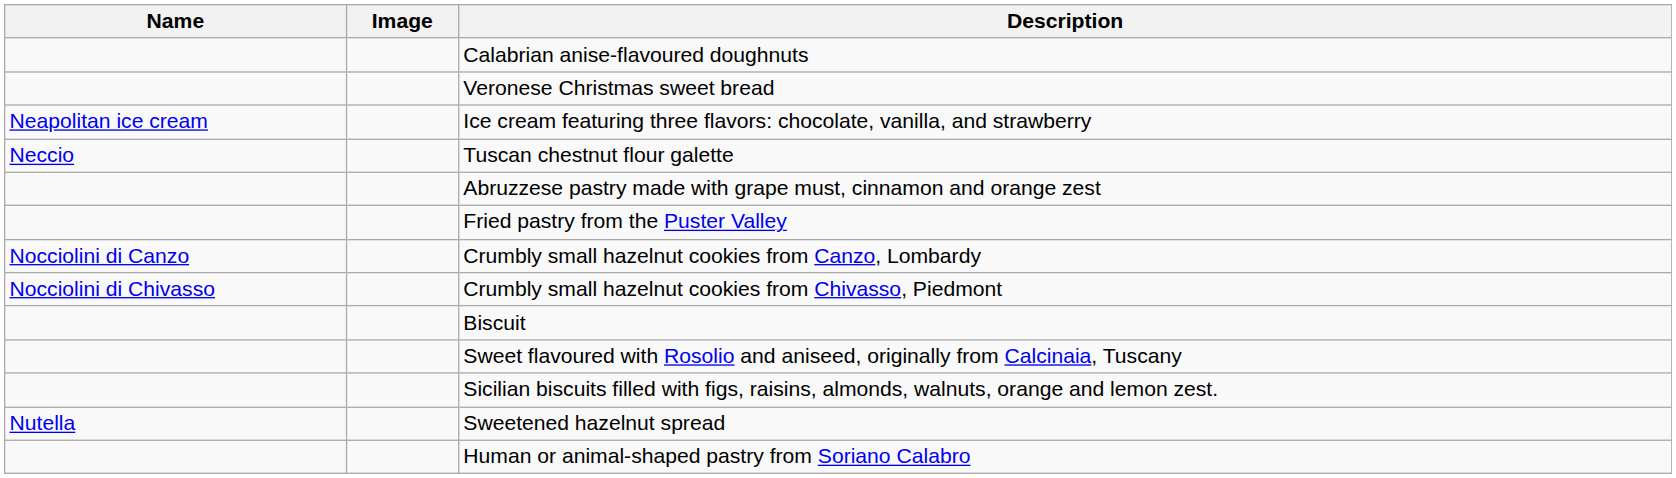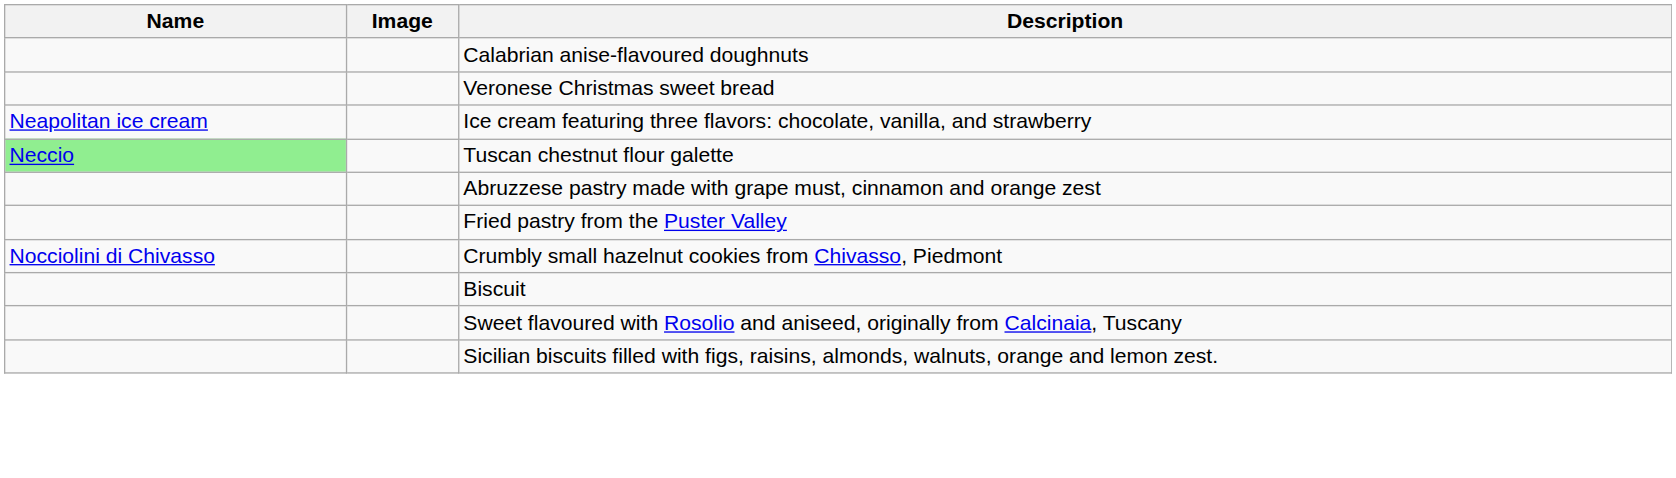 <table class="wikitable sortable" width="100%">
 <tr>
 <th>Name</th>
 <th class="unsortable">Image</th>
 <th>Description</th>
 </tr>
 <tr>
 <td></td>
 <td></td>
 <td>Calabrian anise-flavoured doughnuts</td>
 </tr>
 <tr>
 <td></td>
 <td></td>
 <td>Veronese Christmas sweet bread</td>
 </tr>
 <tr>
 <td><a href='#'>Neapolitan ice cream</a></td>
 <td></td>
 <td>Ice cream featuring three flavors: chocolate, vanilla, and strawberry</td>
 </tr>
 <tr>
-<td><a href='#'>Neccio</a></td>
+<td style="background: lightgreen;"><a href='#'>Neccio</a></td>
 <td></td>
 <td>Tuscan chestnut flour galette</td>
 </tr>
 <tr>
 <td></td>
 <td></td>
 <td>Abruzzese pastry made with grape must, cinnamon and orange zest</td>
 </tr>
 <tr>
 <td></td>
 <td></td>
 <td>Fried pastry from the <a href='#'>Puster Valley</a></td>
-</tr>
-<tr>
-<td><a href='#'>Nocciolini di Canzo</a></td>
-<td></td>
-<td>Crumbly small hazelnut cookies from <a href='#'>Canzo</a>, Lombardy</td>
 </tr>
 <tr>
 <td><a href='#'>Nocciolini di Chivasso</a></td>
 <td></td>
 <td>Crumbly small hazelnut cookies from <a href='#'>Chivasso</a>, Piedmont</td>
 </tr>
 <tr>
 <td></td>
 <td></td>
 <td>Biscuit</td>
 </tr>
 <tr>
 <td></td>
 <td></td>
 <td>Sweet flavoured with <a href='#'>Rosolio</a> and aniseed, originally from <a href='#'>Calcinaia</a>, Tuscany</td>
 </tr>
 <tr>
 <td></td>
 <td></td>
 <td>Sicilian biscuits filled with figs, raisins, almonds, walnuts, orange and lemon zest.</td>
 </tr>
-<tr>
-<td><a href='#'>Nutella</a></td>
-<td></td>
-<td>Sweetened hazelnut spread</td>
-</tr>
-<tr>
-<td></td>
-<td></td>
-<td>Human or animal-shaped pastry from <a href='#'>Soriano Calabro</a></td>
-</tr>
 </table>
